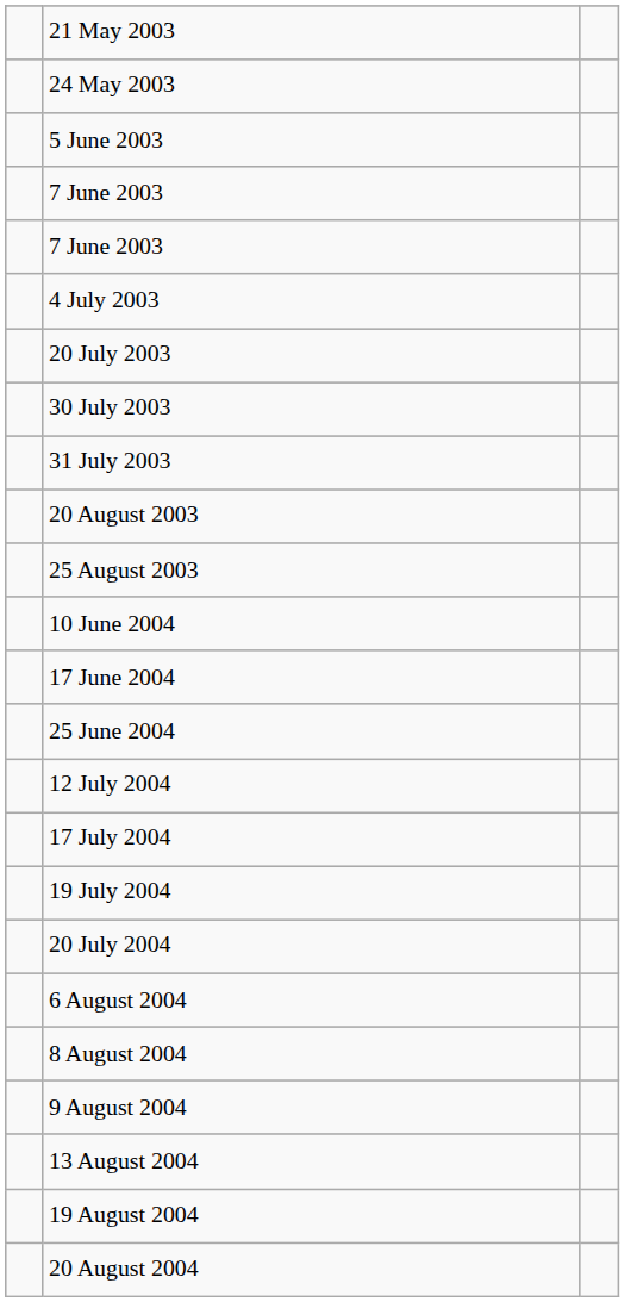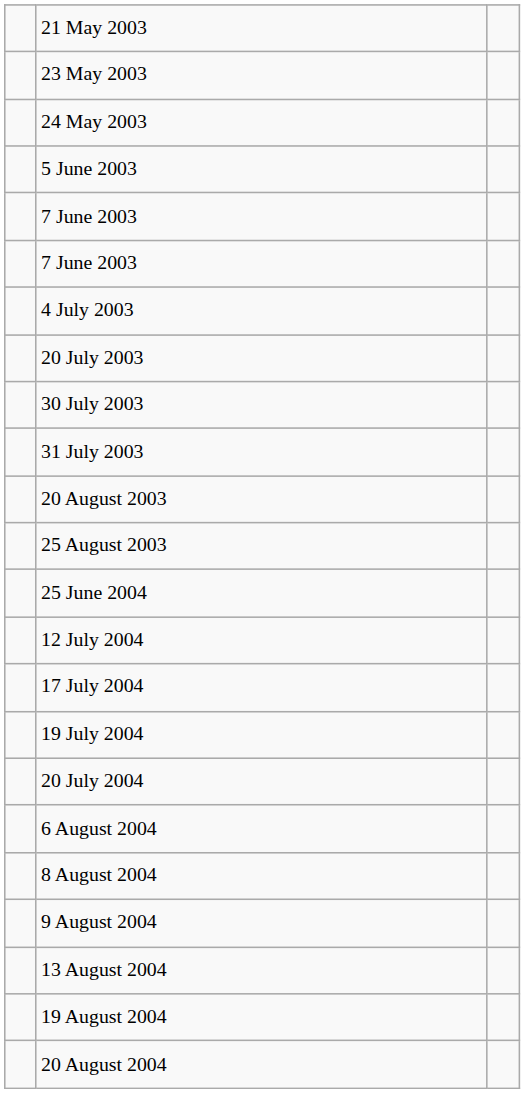 <table class="wikitable" style="font-size: 80%; float: left; width: 26em; margin-right: 1em; height: 700px">
 <tr>
 <td></td>
 <td>21 May 2003</td>
+<td></td>
+</tr>
+<tr>
+<td></td>
+<td>23 May 2003</td>
 <td></td>
 </tr>
 <tr>
 <td></td>
 <td>24 May 2003</td>
 <td></td>
 </tr>
 <tr>
 <td></td>
 <td>5 June 2003</td>
 <td></td>
 </tr>
 <tr>
 <td></td>
 <td>7 June 2003</td>
 <td></td>
 </tr>
 <tr>
 <td></td>
 <td>7 June 2003</td>
 <td></td>
 </tr>
 <tr>
 <td></td>
 <td>4 July 2003</td>
 <td></td>
 </tr>
 <tr>
 <td></td>
 <td>20 July 2003</td>
 <td></td>
 </tr>
 <tr>
 <td></td>
 <td>30 July 2003</td>
 <td></td>
 </tr>
 <tr>
 <td></td>
 <td>31 July 2003</td>
 <td></td>
 </tr>
 <tr>
 <td></td>
 <td>20 August 2003</td>
 <td></td>
 </tr>
 <tr>
 <td></td>
 <td>25 August 2003</td>
-<td></td>
-</tr>
-<tr>
-<td></td>
-<td>10 June 2004</td>
-<td></td>
-</tr>
-<tr>
-<td></td>
-<td>17 June 2004</td>
 <td></td>
 </tr>
 <tr>
 <td></td>
 <td>25 June 2004</td>
 <td></td>
 </tr>
 <tr>
 <td></td>
 <td>12 July 2004</td>
 <td></td>
 </tr>
 <tr>
 <td></td>
 <td>17 July 2004</td>
 <td></td>
 </tr>
 <tr>
 <td></td>
 <td>19 July 2004</td>
 <td></td>
 </tr>
 <tr>
 <td></td>
 <td>20 July 2004</td>
 <td></td>
 </tr>
 <tr>
 <td></td>
 <td>6 August 2004</td>
 <td></td>
 </tr>
 <tr>
 <td></td>
 <td>8 August 2004</td>
 <td></td>
 </tr>
 <tr>
 <td></td>
 <td>9 August 2004</td>
 <td></td>
 </tr>
 <tr>
 <td></td>
 <td>13 August 2004</td>
 <td></td>
 </tr>
 <tr>
 <td></td>
 <td>19 August 2004</td>
 <td></td>
 </tr>
 <tr>
 <td></td>
 <td>20 August 2004</td>
 <td></td>
 </tr>
 </table>
